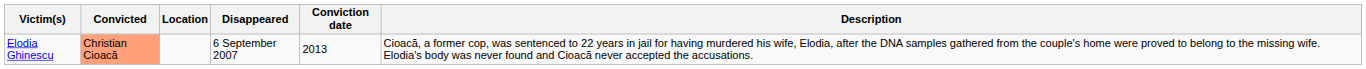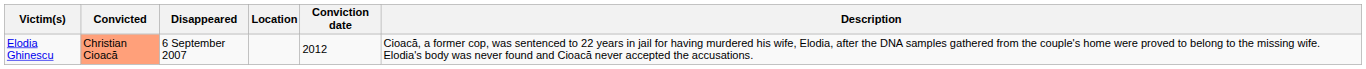 <table class="wikitable sortable">
 <tr>
 <th scope="col">Victim(s)</th>
 <th scope="col">Convicted</th>
+<th scope="col">Disappeared</th>
 <th scope="col">Location</th>
-<th scope="col">Disappeared</th>
 <th scope="col">Conviction date</th>
 <th scope="col">Description</th>
 </tr>
 <tr>
 <td><a href='#'>Elodia Ghinescu</a></td>
 <td style="background: lightsalmon;">Christian Cioacă</td>
+<td>6 September 2007</td>
 <td></td>
-<td>6 September 2007</td>
-<td>2013</td>
+<td>2012</td>
 <td>Cioacă, a former cop, was sentenced to 22 years in jail for having murdered his wife, Elodia, after the DNA samples gathered from the couple's home were proved to belong to the missing wife. Elodia's body was never found and Cioacă never accepted the accusations.</td>
 </tr>
 </table>
